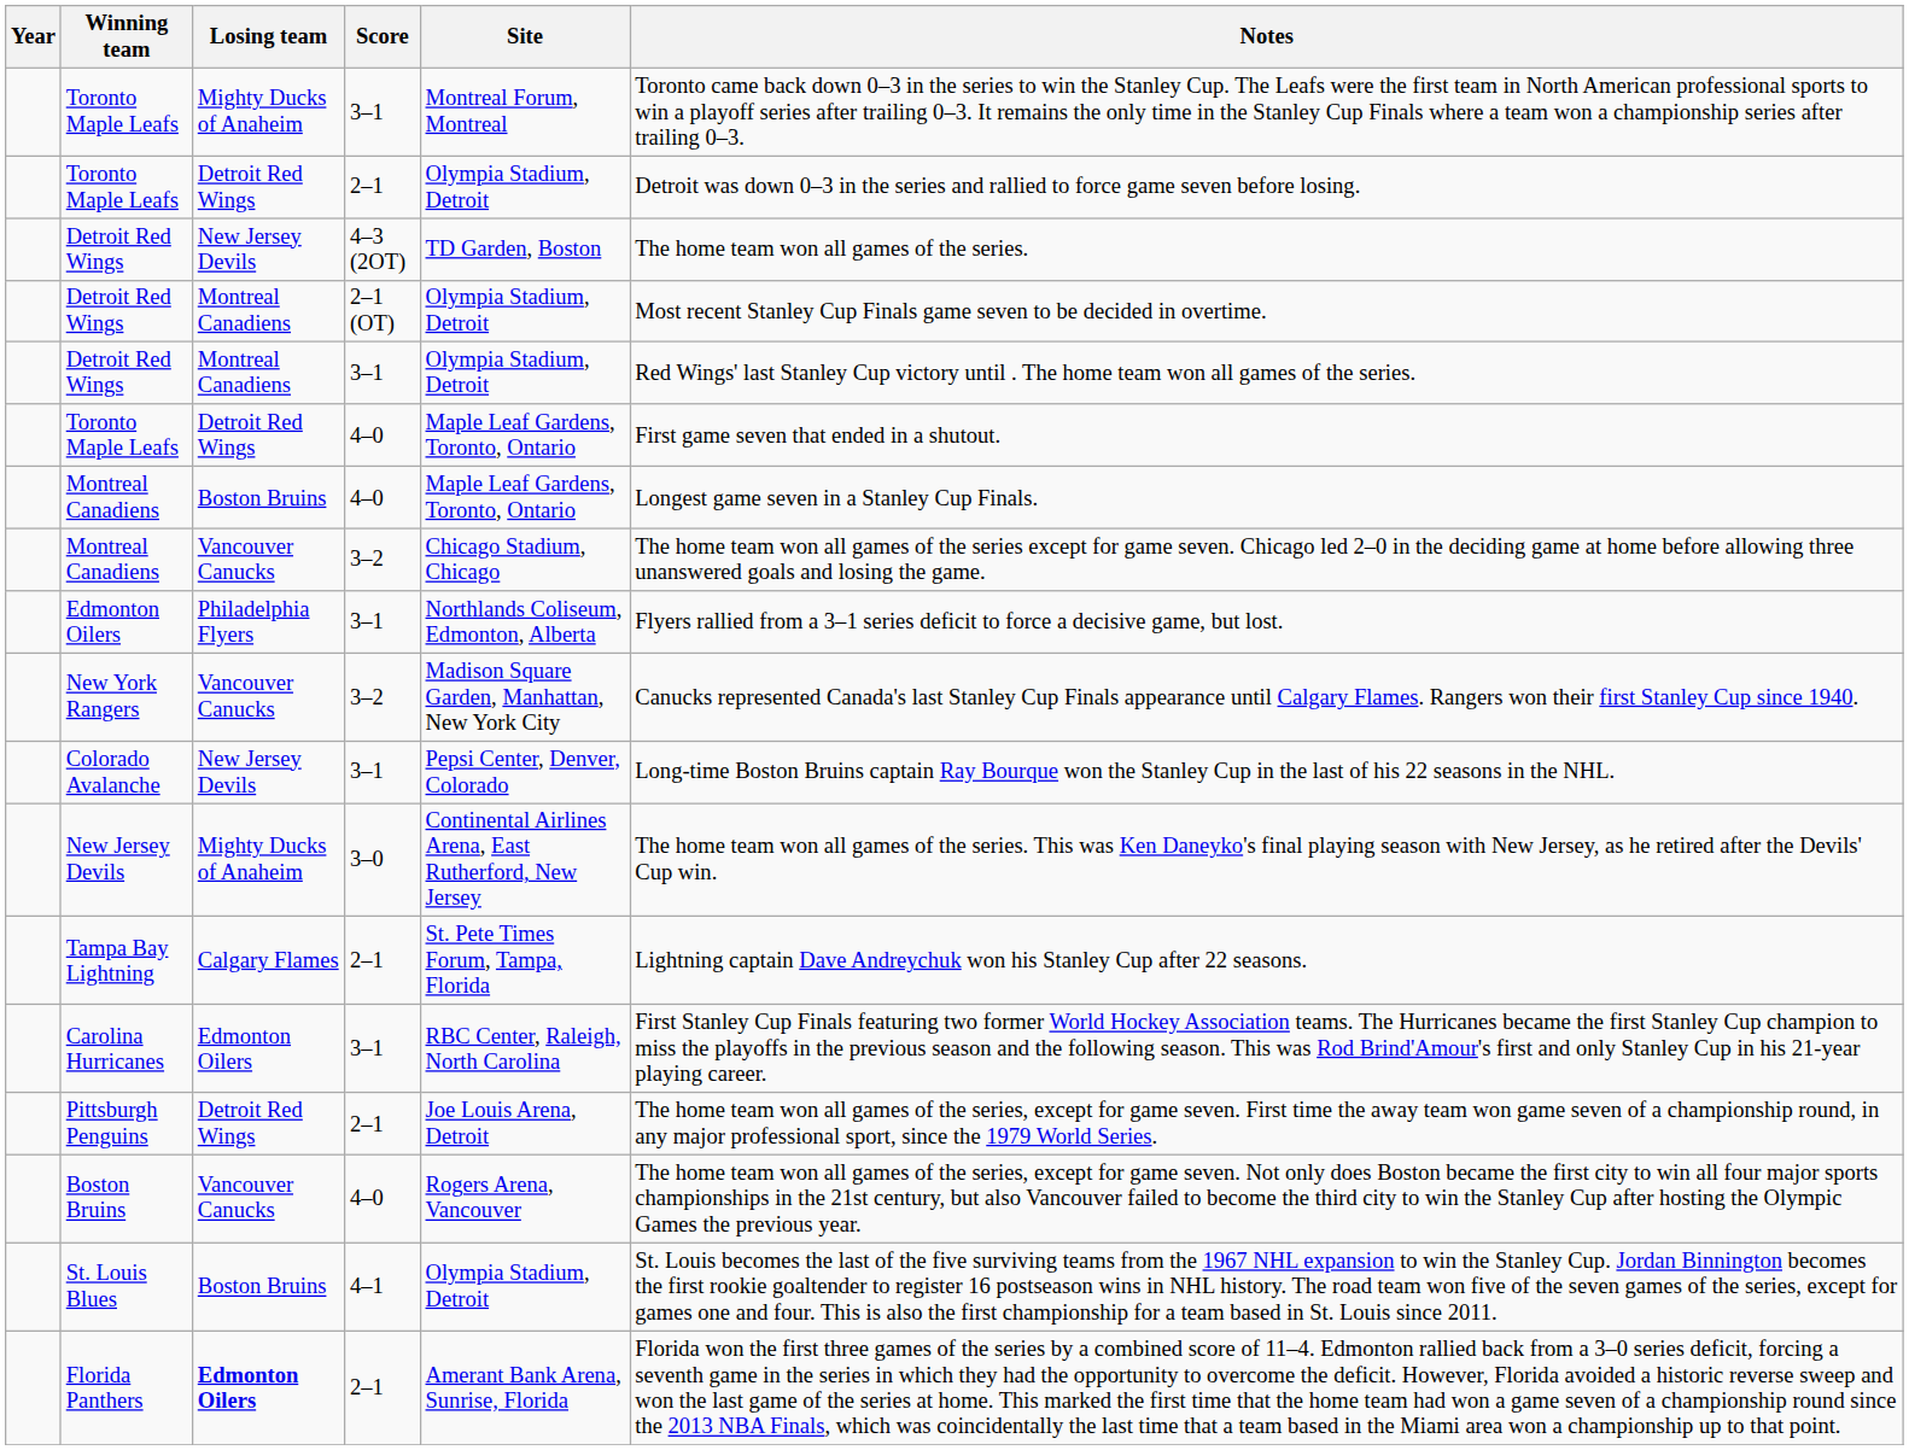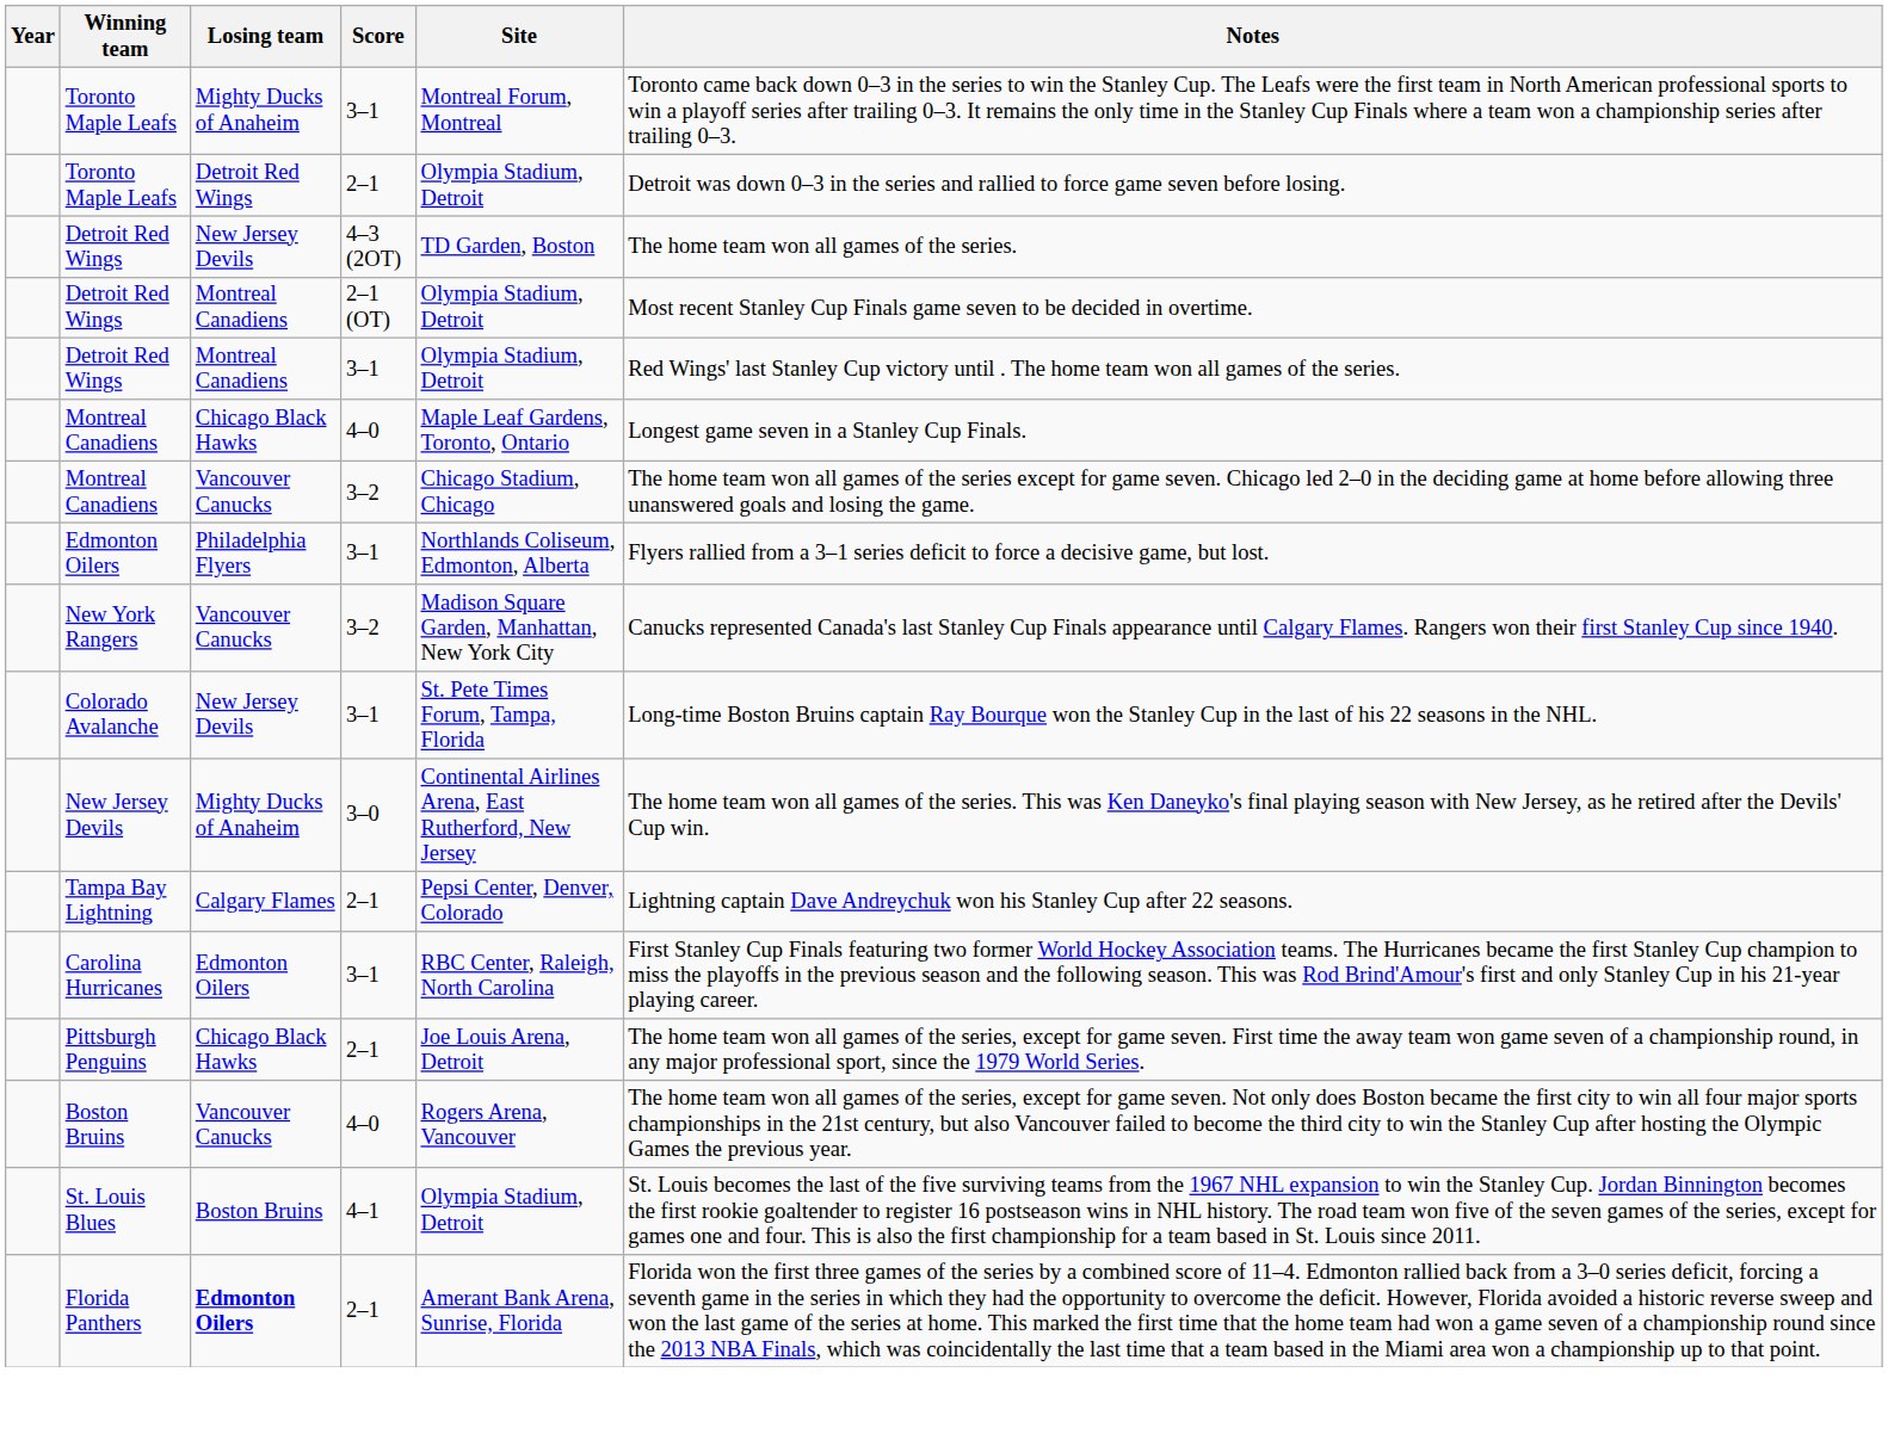 <table class=wikitable style="font-size:92%;">
 <tr>
 <th>Year</th>
 <th>Winning team</th>
 <th>Losing team</th>
 <th>Score</th>
 <th>Site</th>
 <th>Notes</th>
 </tr>
 <tr>
 <td></td>
 <td><a href='#'>Toronto Maple Leafs</a></td>
 <td><a href='#'>Mighty Ducks of Anaheim</a></td>
 <td>3–1</td>
 <td><a href='#'>Montreal Forum</a>, <a href='#'>Montreal</a></td>
 <td>Toronto came back down 0–3 in the series to win the Stanley Cup. The Leafs were the first team in North American professional sports to win a playoff series after trailing 0–3. It remains the only time in the Stanley Cup Finals where a team won a championship series after trailing 0–3.</td>
 </tr>
 <tr>
 <td></td>
 <td><a href='#'>Toronto Maple Leafs</a></td>
 <td><a href='#'>Detroit Red Wings</a></td>
 <td>2–1</td>
 <td><a href='#'>Olympia Stadium</a>, <a href='#'>Detroit</a></td>
 <td>Detroit was down 0–3 in the series and rallied to force game seven before losing.</td>
 </tr>
 <tr>
 <td></td>
 <td><a href='#'>Detroit Red Wings</a></td>
 <td><a href='#'>New Jersey Devils</a></td>
 <td>4–3 (2OT)</td>
 <td><a href='#'>TD Garden</a>, <a href='#'>Boston</a></td>
 <td>The home team won all games of the series.</td>
 </tr>
 <tr>
 <td></td>
 <td><a href='#'>Detroit Red Wings</a></td>
 <td><a href='#'>Montreal Canadiens</a></td>
 <td>2–1 (OT)</td>
 <td><a href='#'>Olympia Stadium</a>, <a href='#'>Detroit</a></td>
 <td>Most recent Stanley Cup Finals game seven to be decided in overtime.</td>
 </tr>
 <tr>
 <td></td>
 <td><a href='#'>Detroit Red Wings</a></td>
 <td><a href='#'>Montreal Canadiens</a></td>
 <td>3–1</td>
 <td><a href='#'>Olympia Stadium</a>, <a href='#'>Detroit</a></td>
 <td>Red Wings' last Stanley Cup victory until . The home team won all games of the series.</td>
 </tr>
 <tr>
 <td></td>
-<td><a href='#'>Toronto Maple Leafs</a></td>
-<td><a href='#'>Detroit Red Wings</a></td>
-<td>4–0</td>
-<td><a href='#'>Maple Leaf Gardens</a>, <a href='#'>Toronto</a>, <a href='#'>Ontario</a></td>
-<td>First game seven that ended in a shutout.</td>
-</tr>
-<tr>
-<td></td>
 <td><a href='#'>Montreal Canadiens</a></td>
-<td><a href='#'>Boston Bruins</a></td>
+<td><a href='#'>Chicago Black Hawks</a></td>
 <td>4–0</td>
 <td><a href='#'>Maple Leaf Gardens</a>, <a href='#'>Toronto</a>, <a href='#'>Ontario</a></td>
 <td>Longest game seven in a Stanley Cup Finals.</td>
 </tr>
 <tr>
 <td></td>
 <td><a href='#'>Montreal Canadiens</a></td>
 <td><a href='#'>Vancouver Canucks</a></td>
 <td>3–2</td>
 <td><a href='#'>Chicago Stadium</a>, <a href='#'>Chicago</a></td>
 <td>The home team won all games of the series except for game seven. Chicago led 2–0 in the deciding game at home before allowing three unanswered goals and losing the game.</td>
 </tr>
 <tr>
 <td></td>
 <td><a href='#'>Edmonton Oilers</a></td>
 <td><a href='#'>Philadelphia Flyers</a></td>
 <td>3–1</td>
 <td><a href='#'>Northlands Coliseum</a>, <a href='#'>Edmonton</a>, <a href='#'>Alberta</a></td>
 <td>Flyers rallied from a 3–1 series deficit to force a decisive game, but lost.</td>
 </tr>
 <tr>
 <td></td>
 <td><a href='#'>New York Rangers</a></td>
 <td><a href='#'>Vancouver Canucks</a></td>
 <td>3–2</td>
 <td><a href='#'>Madison Square Garden</a>, <a href='#'>Manhattan</a>, New York City</td>
 <td>Canucks represented Canada's last Stanley Cup Finals appearance until  <a href='#'>Calgary Flames</a>. Rangers won their <a href='#'>first Stanley Cup since 1940</a>.</td>
 </tr>
 <tr>
 <td></td>
 <td><a href='#'>Colorado Avalanche</a></td>
 <td><a href='#'>New Jersey Devils</a></td>
 <td>3–1</td>
-<td><a href='#'>Pepsi Center</a>, <a href='#'>Denver, Colorado</a></td>
+<td><a href='#'>St. Pete Times Forum</a>, <a href='#'>Tampa, Florida</a></td>
 <td>Long-time Boston Bruins captain <a href='#'>Ray Bourque</a> won the Stanley Cup in the last of his 22 seasons in the NHL.</td>
 </tr>
 <tr>
 <td></td>
 <td><a href='#'>New Jersey Devils</a></td>
 <td><a href='#'>Mighty Ducks of Anaheim</a></td>
 <td>3–0</td>
 <td><a href='#'>Continental Airlines Arena</a>, <a href='#'>East Rutherford, New Jersey</a></td>
 <td>The home team won all games of the series. This was <a href='#'>Ken Daneyko</a>'s final playing season with New Jersey, as he retired after the Devils' Cup win.</td>
 </tr>
 <tr>
 <td></td>
 <td><a href='#'>Tampa Bay Lightning</a></td>
 <td><a href='#'>Calgary Flames</a></td>
 <td>2–1</td>
-<td><a href='#'>St. Pete Times Forum</a>, <a href='#'>Tampa, Florida</a></td>
+<td><a href='#'>Pepsi Center</a>, <a href='#'>Denver, Colorado</a></td>
 <td>Lightning captain <a href='#'>Dave Andreychuk</a> won his Stanley Cup after 22 seasons.</td>
 </tr>
 <tr>
 <td></td>
 <td><a href='#'>Carolina Hurricanes</a></td>
 <td><a href='#'>Edmonton Oilers</a></td>
 <td>3–1</td>
 <td><a href='#'>RBC Center</a>, <a href='#'>Raleigh, North Carolina</a></td>
 <td>First Stanley Cup Finals featuring two former <a href='#'>World Hockey Association</a> teams. The Hurricanes became the first Stanley Cup champion to miss the playoffs in the previous season and the following season. This was <a href='#'>Rod Brind'Amour</a>'s first and only Stanley Cup in his 21-year playing career.</td>
 </tr>
 <tr>
 <td></td>
 <td><a href='#'>Pittsburgh Penguins</a></td>
-<td><a href='#'>Detroit Red Wings</a></td>
+<td><a href='#'>Chicago Black Hawks</a></td>
 <td>2–1</td>
 <td><a href='#'>Joe Louis Arena</a>, <a href='#'>Detroit</a></td>
 <td>The home team won all games of the series, except for game seven. First time the away team won game seven of a championship round, in any major professional sport, since the <a href='#'>1979 World Series</a>.</td>
 </tr>
 <tr>
 <td></td>
 <td><a href='#'>Boston Bruins</a></td>
 <td><a href='#'>Vancouver Canucks</a></td>
 <td>4–0</td>
 <td><a href='#'>Rogers Arena</a>, <a href='#'>Vancouver</a></td>
 <td>The home team won all games of the series, except for game seven. Not only does Boston became the first city to win all four major sports championships in the 21st century, but also Vancouver failed to become the third city to win the Stanley Cup after hosting the Olympic Games the previous year.</td>
 </tr>
 <tr>
 <td></td>
 <td><a href='#'>St. Louis Blues</a></td>
 <td><a href='#'>Boston Bruins</a></td>
 <td>4–1</td>
 <td><a href='#'>Olympia Stadium</a>, <a href='#'>Detroit</a></td>
 <td>St. Louis becomes the last of the five surviving teams from the <a href='#'>1967 NHL expansion</a> to win the Stanley Cup. <a href='#'>Jordan Binnington</a> becomes the first rookie goaltender to register 16 postseason wins in NHL history. The road team won five of the seven games of the series, except for games one and four. This is also the first championship for a team based in St. Louis since 2011.</td>
 </tr>
 <tr>
 <td></td>
 <td><a href='#'>Florida Panthers</a></td>
 <td><strong><a href='#'>Edmonton Oilers</a></strong></td>
 <td>2–1</td>
 <td><a href='#'>Amerant Bank Arena</a>, <a href='#'>Sunrise, Florida</a></td>
 <td>Florida won the first three games of the series by a combined score of 11–4. Edmonton rallied back from a 3–0 series deficit, forcing a seventh game in the series in which they had the opportunity to overcome the deficit. However, Florida avoided a historic reverse sweep and won the last game of the series at home. This marked the first time that the home team had won a game seven of a championship round since the <a href='#'>2013 NBA Finals</a>, which was coincidentally the last time that a team based in the Miami area won a championship up to that point.</td>
 </tr>
 </table>
